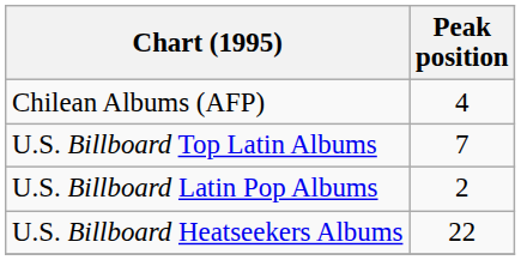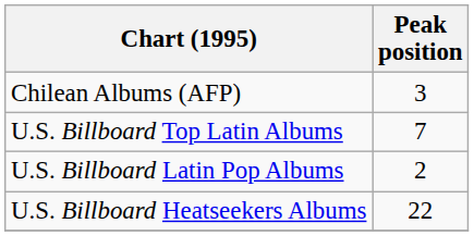 <table class="wikitable">
 <tr>
 <th align="left">Chart (1995)</th>
 <th align="left">Peak<br>position</th>
 </tr>
 <tr>
 <td>Chilean Albums (AFP)</td>
-<td align="center">4</td>
+<td align="center">3</td>
 </tr>
 <tr>
 <td align="left">U.S. <em>Billboard</em> <a href='#'>Top Latin Albums</a></td>
 <td align="center">7</td>
 </tr>
 <tr>
 <td align="left">U.S. <em>Billboard</em> <a href='#'>Latin Pop Albums</a></td>
 <td align="center">2</td>
 </tr>
 <tr>
 <td align="left">U.S. <em>Billboard</em> <a href='#'>Heatseekers Albums</a></td>
 <td align="center">22</td>
 </tr>
 <tr>
 </tr>
 </table>
